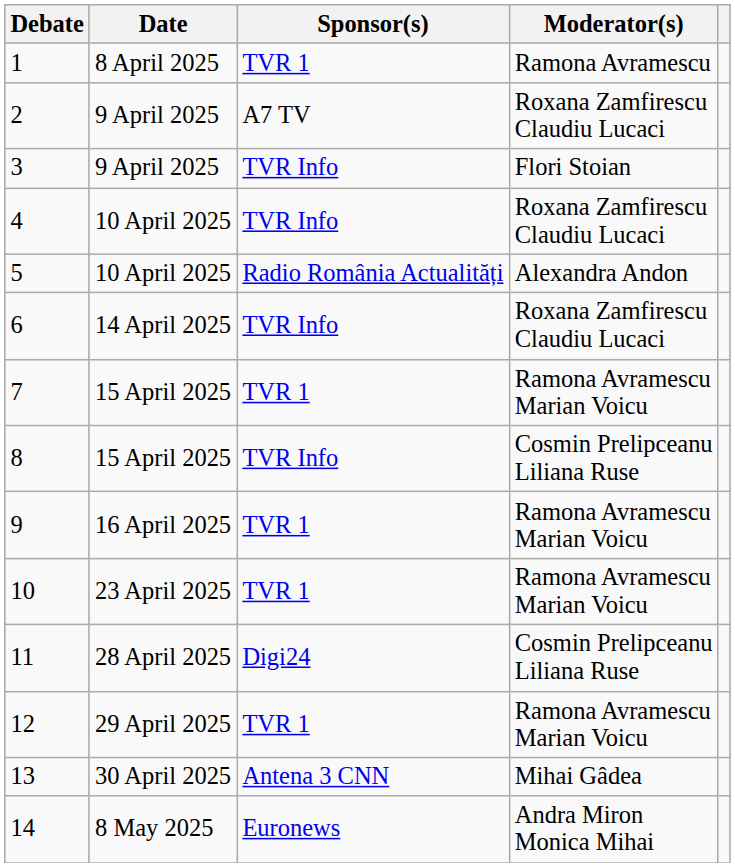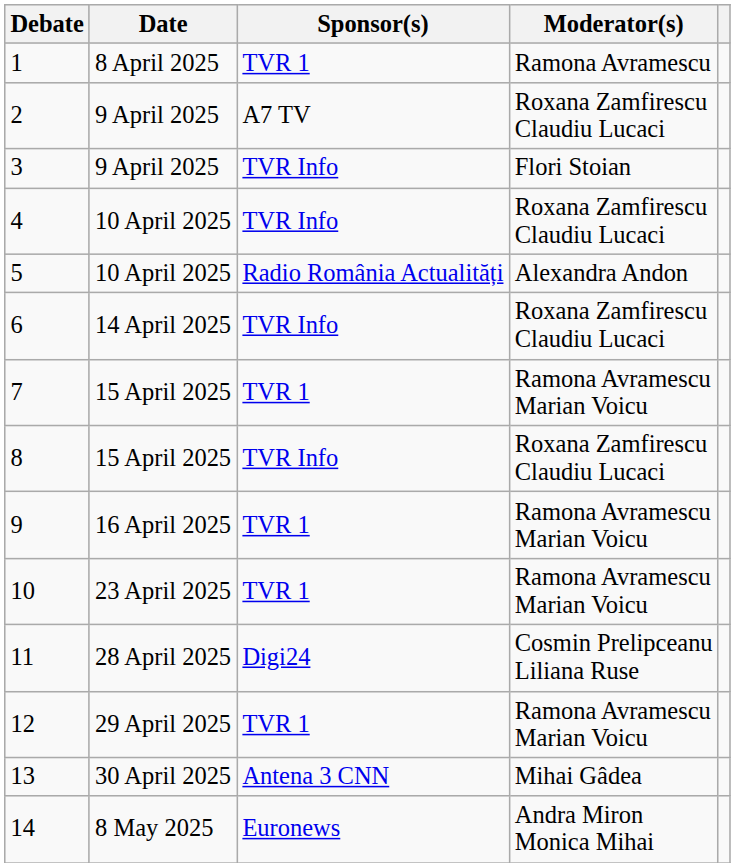 <table class="wikitable sortable">
 <tr>
 <th>Debate</th>
 <th>Date</th>
 <th>Sponsor(s)</th>
 <th>Moderator(s)</th>
 <th class="unsortable"></th>
 </tr>
 <tr>
 <td>1</td>
 <td>8 April 2025</td>
 <td><a href='#'>TVR 1</a></td>
 <td>Ramona Avramescu</td>
 <td></td>
 </tr>
 <tr>
 <td>2</td>
 <td>9 April 2025</td>
 <td>A7 TV</td>
 <td>Roxana Zamfirescu<br>Claudiu Lucaci</td>
 <td></td>
 </tr>
 <tr>
 <td>3</td>
 <td>9 April 2025</td>
 <td><a href='#'>TVR Info</a></td>
 <td>Flori Stoian</td>
 <td></td>
 </tr>
 <tr>
 <td>4</td>
 <td>10 April 2025</td>
 <td><a href='#'>TVR Info</a></td>
 <td>Roxana Zamfirescu<br>Claudiu Lucaci</td>
 <td></td>
 </tr>
 <tr>
 <td>5</td>
 <td>10 April 2025</td>
 <td><a href='#'>Radio România Actualități</a></td>
 <td>Alexandra Andon</td>
 <td></td>
 </tr>
 <tr>
 <td>6</td>
 <td>14 April 2025</td>
 <td><a href='#'>TVR Info</a></td>
 <td>Roxana Zamfirescu<br>Claudiu Lucaci</td>
 <td></td>
 </tr>
 <tr>
 <td>7</td>
 <td>15 April 2025</td>
 <td><a href='#'>TVR 1</a></td>
 <td>Ramona Avramescu<br>Marian Voicu</td>
 <td></td>
 </tr>
 <tr>
 <td>8</td>
 <td>15 April 2025</td>
 <td><a href='#'>TVR Info</a></td>
-<td>Cosmin Prelipceanu<br>Liliana Ruse</td>
+<td>Roxana Zamfirescu<br>Claudiu Lucaci</td>
 <td></td>
 </tr>
 <tr>
 <td>9</td>
 <td>16 April 2025</td>
 <td><a href='#'>TVR 1</a></td>
 <td>Ramona Avramescu<br>Marian Voicu</td>
 <td></td>
 </tr>
 <tr>
 <td>10</td>
 <td>23 April 2025</td>
 <td><a href='#'>TVR 1</a></td>
 <td>Ramona Avramescu<br>Marian Voicu</td>
 <td></td>
 </tr>
 <tr>
 <td>11</td>
 <td>28 April 2025</td>
 <td><a href='#'>Digi24</a></td>
 <td>Cosmin Prelipceanu<br>Liliana Ruse</td>
 <td></td>
 </tr>
 <tr>
 <td>12</td>
 <td>29 April 2025</td>
 <td><a href='#'>TVR 1</a></td>
 <td>Ramona Avramescu<br>Marian Voicu</td>
 <td></td>
 </tr>
 <tr>
 <td>13</td>
 <td>30 April 2025</td>
 <td><a href='#'>Antena 3 CNN</a></td>
 <td>Mihai Gâdea</td>
 <td></td>
 </tr>
 <tr>
 <td>14</td>
 <td>8 May 2025</td>
 <td><a href='#'>Euronews</a></td>
 <td>Andra Miron<br>Monica Mihai</td>
 <td></td>
 </tr>
 </table>
